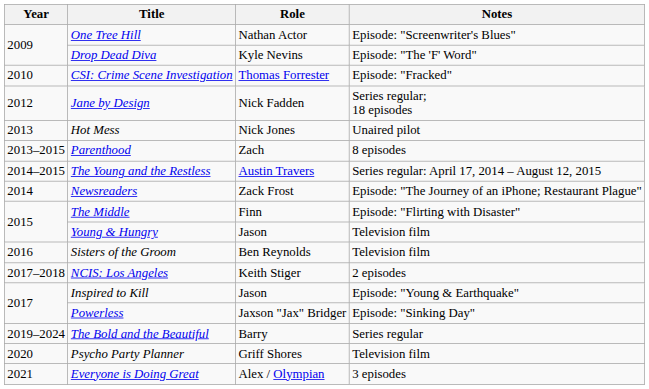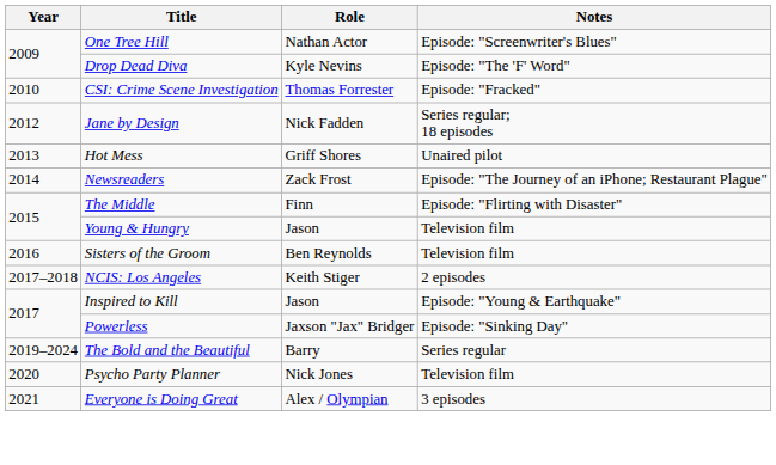 <table class="wikitable sortable">
 <tr>
 <th>Year</th>
 <th>Title</th>
 <th>Role</th>
 <th class="unsortable">Notes</th>
 </tr>
 <tr>
 <td rowspan="2">2009</td>
 <td><em><a href='#'>One Tree Hill</a></em></td>
 <td>Nathan Actor</td>
 <td>Episode: "Screenwriter's Blues"</td>
 </tr>
 <tr>
 <td><em><a href='#'>Drop Dead Diva</a></em></td>
 <td>Kyle Nevins</td>
 <td>Episode: "The 'F' Word"</td>
 </tr>
 <tr>
 <td>2010</td>
 <td><em><a href='#'>CSI: Crime Scene Investigation</a></em></td>
 <td><a href='#'>Thomas Forrester</a></td>
 <td>Episode: "Fracked"</td>
 </tr>
 <tr>
 <td>2012</td>
 <td><em><a href='#'>Jane by Design</a></em></td>
 <td>Nick Fadden</td>
 <td>Series regular;<br>18 episodes</td>
 </tr>
 <tr>
 <td>2013</td>
 <td><em>Hot Mess</em></td>
-<td>Nick Jones</td>
+<td>Griff Shores</td>
 <td>Unaired pilot</td>
-</tr>
-<tr>
-<td>2013–2015</td>
-<td><em><a href='#'>Parenthood</a></em></td>
-<td>Zach</td>
-<td>8 episodes</td>
-</tr>
-<tr>
-<td>2014–2015</td>
-<td><em><a href='#'>The Young and the Restless</a></em></td>
-<td><a href='#'>Austin Travers</a></td>
-<td>Series regular: April 17, 2014 – August 12, 2015</td>
 </tr>
 <tr>
 <td>2014</td>
 <td><em><a href='#'>Newsreaders</a></em></td>
 <td>Zack Frost</td>
 <td>Episode: "The Journey of an iPhone; Restaurant Plague"</td>
 </tr>
 <tr>
 <td rowspan="2">2015</td>
 <td><em><a href='#'>The Middle</a></em></td>
 <td>Finn</td>
 <td>Episode: "Flirting with Disaster"</td>
 </tr>
 <tr>
 <td><em><a href='#'>Young & Hungry</a></em></td>
 <td>Jason</td>
 <td>Television film</td>
 </tr>
 <tr>
 <td>2016</td>
 <td><em>Sisters of the Groom</em></td>
 <td>Ben Reynolds</td>
 <td>Television film</td>
 </tr>
 <tr>
 <td>2017–2018</td>
 <td><em><a href='#'>NCIS: Los Angeles</a></em></td>
 <td>Keith Stiger</td>
 <td>2 episodes</td>
 </tr>
 <tr>
 <td rowspan="2">2017</td>
 <td><em>Inspired to Kill</em></td>
 <td>Jason</td>
 <td>Episode: "Young & Earthquake"</td>
 </tr>
 <tr>
 <td><em><a href='#'>Powerless</a></em></td>
 <td>Jaxson "Jax" Bridger</td>
 <td>Episode: "Sinking Day"</td>
 </tr>
 <tr>
 <td>2019–2024</td>
 <td><em><a href='#'>The Bold and the Beautiful</a></em></td>
 <td>Barry</td>
 <td>Series regular</td>
 </tr>
 <tr>
 <td>2020</td>
 <td><em>Psycho Party Planner</em></td>
-<td>Griff Shores</td>
+<td>Nick Jones</td>
 <td>Television film</td>
 </tr>
 <tr>
 <td>2021</td>
 <td><em><a href='#'>Everyone is Doing Great</a></em></td>
 <td>Alex / <a href='#'>Olympian</a></td>
 <td>3 episodes</td>
 </tr>
 </table>
